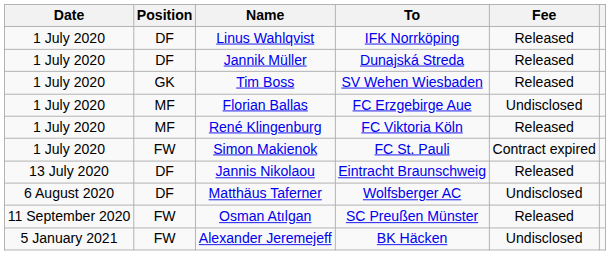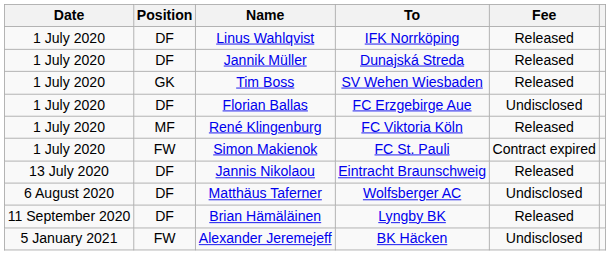 <table class="wikitable"  style="text-align:center;">
 <tr>
 <th>Date</th>
 <th>Position</th>
 <th>Name</th>
 <th>To</th>
 <th>Fee</th>
 <th></th>
 </tr>
 <tr>
 <td>1 July 2020</td>
 <td>DF</td>
 <td><a href='#'>Linus Wahlqvist</a></td>
 <td> <a href='#'>IFK Norrköping</a></td>
 <td>Released</td>
 <td></td>
 </tr>
 <tr>
 <td>1 July 2020</td>
 <td>DF</td>
 <td><a href='#'>Jannik Müller</a></td>
 <td> <a href='#'>Dunajská Streda</a></td>
 <td>Released</td>
 <td></td>
 </tr>
 <tr>
 <td>1 July 2020</td>
 <td>GK</td>
 <td><a href='#'>Tim Boss</a></td>
 <td><a href='#'>SV Wehen Wiesbaden</a></td>
 <td>Released</td>
 <td></td>
 </tr>
 <tr>
 <td>1 July 2020</td>
-<td>MF</td>
+<td>DF</td>
 <td><a href='#'>Florian Ballas</a></td>
 <td><a href='#'>FC Erzgebirge Aue</a></td>
 <td>Undisclosed</td>
 <td></td>
 </tr>
 <tr>
 <td>1 July 2020</td>
 <td>MF</td>
 <td><a href='#'>René Klingenburg</a></td>
 <td><a href='#'>FC Viktoria Köln</a></td>
 <td>Released</td>
 <td></td>
 </tr>
 <tr>
 <td>1 July 2020</td>
 <td>FW</td>
 <td><a href='#'>Simon Makienok</a></td>
 <td><a href='#'>FC St. Pauli</a></td>
 <td>Contract expired</td>
 <td></td>
 </tr>
 <tr>
 <td>13 July 2020</td>
 <td>DF</td>
 <td><a href='#'>Jannis Nikolaou</a></td>
 <td><a href='#'>Eintracht Braunschweig</a></td>
 <td>Released</td>
 <td></td>
 </tr>
 <tr>
 <td>6 August 2020</td>
 <td>DF</td>
 <td><a href='#'>Matthäus Taferner</a></td>
 <td> <a href='#'>Wolfsberger AC</a></td>
 <td>Undisclosed</td>
 <td></td>
 </tr>
 <tr>
 <td>11 September 2020</td>
-<td>FW</td>
-<td><a href='#'>Osman Atılgan</a></td>
-<td><a href='#'>SC Preußen Münster</a></td>
+<td>DF</td>
+<td><a href='#'>Brian Hämäläinen</a></td>
+<td> <a href='#'>Lyngby BK</a></td>
 <td>Released</td>
 <td></td>
 </tr>
 <tr>
 <td>5 January 2021</td>
 <td>FW</td>
 <td><a href='#'>Alexander Jeremejeff</a></td>
 <td> <a href='#'>BK Häcken</a></td>
 <td>Undisclosed</td>
 <td></td>
 </tr>
 </table>
